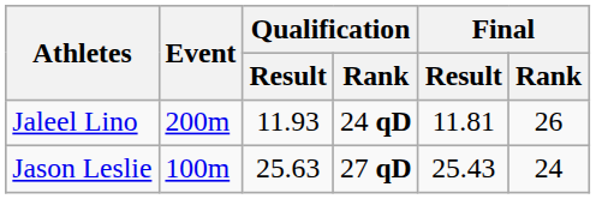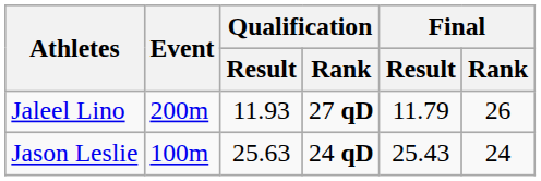 <table class="wikitable" border="1" style="font-size:90%">
 <tr>
 <th rowspan=2>Athletes</th>
 <th rowspan=2>Event</th>
 <th colspan=2>Qualification</th>
 <th colspan=2>Final</th>
 </tr>
 <tr>
 <th>Result</th>
 <th>Rank</th>
 <th>Result</th>
 <th>Rank</th>
 </tr>
 <tr>
 <td><a href='#'>Jaleel Lino</a></td>
 <td><a href='#'>200m</a></td>
 <td align=center>11.93</td>
-<td align=center>24 <strong>qD</strong></td>
-<td align=center>11.81</td>
+<td align=center>27 <strong>qD</strong></td>
+<td align=center>11.79</td>
 <td align=center>26</td>
 </tr>
 <tr>
 <td><a href='#'>Jason Leslie</a></td>
 <td><a href='#'>100m</a></td>
 <td align=center>25.63</td>
-<td align=center>27 <strong>qD</strong></td>
+<td align=center>24 <strong>qD</strong></td>
 <td align=center>25.43</td>
 <td align=center>24</td>
 </tr>
 </table>
